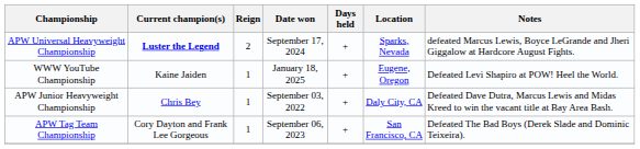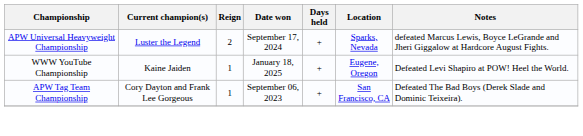 <table class="wikitable" style="text-align:center; background:#fcfdff; font-size:85%;">
 <tr>
 <th>Championship</th>
 <th>Current champion(s)</th>
 <th>Reign</th>
 <th>Date won</th>
 <th>Days held</th>
 <th>Location</th>
 <th>Notes</th>
 </tr>
 <tr>
 <td><a href='#'>APW Universal Heavyweight Championship</a></td>
-<td><strong><a href='#'>Luster the Legend</a></strong></td>
+<td><a href='#'>Luster the Legend</a></td>
 <td>2</td>
 <td>September 17, 2024</td>
 <td>+</td>
 <td><a href='#'>Sparks, Nevada</a></td>
 <td align=left>defeated Marcus Lewis, Boyce LeGrande and Jheri Giggalow at Hardcore August Fights.</td>
 </tr>
 <tr>
 <td>WWW YouTube Championship</td>
 <td>Kaine Jaiden</td>
 <td>1</td>
 <td>January 18, 2025</td>
 <td>+</td>
 <td><a href='#'>Eugene, Oregon</a></td>
 <td align=left>Defeated Levi Shapiro at POW! Heel the World.</td>
 </tr>
 <tr>
-<td>APW Junior Heavyweight Championship</td>
-<td><a href='#'>Chris Bey</a></td>
-<td>1</td>
-<td>September 03, 2022</td>
-<td>+</td>
-<td><a href='#'>Daly City, CA</a></td>
-<td align=left>Defeated 	Dave Dutra, Marcus Lewis and Midas Kreed  to win the vacant title at Bay Area Bash.</td>
-</tr>
-<tr>
 <td><a href='#'>APW Tag Team Championship</a></td>
 <td>Cory Dayton and Frank Lee Gorgeous</td>
 <td>1<br></td>
 <td>September 06, 2023</td>
 <td>+</td>
 <td><a href='#'>San Francisco, CA</a></td>
 <td align=left>Defeated The Bad Boys (Derek Slade and Dominic Teixeira).</td>
 </tr>
 <tr>
 </tr>
 </table>
